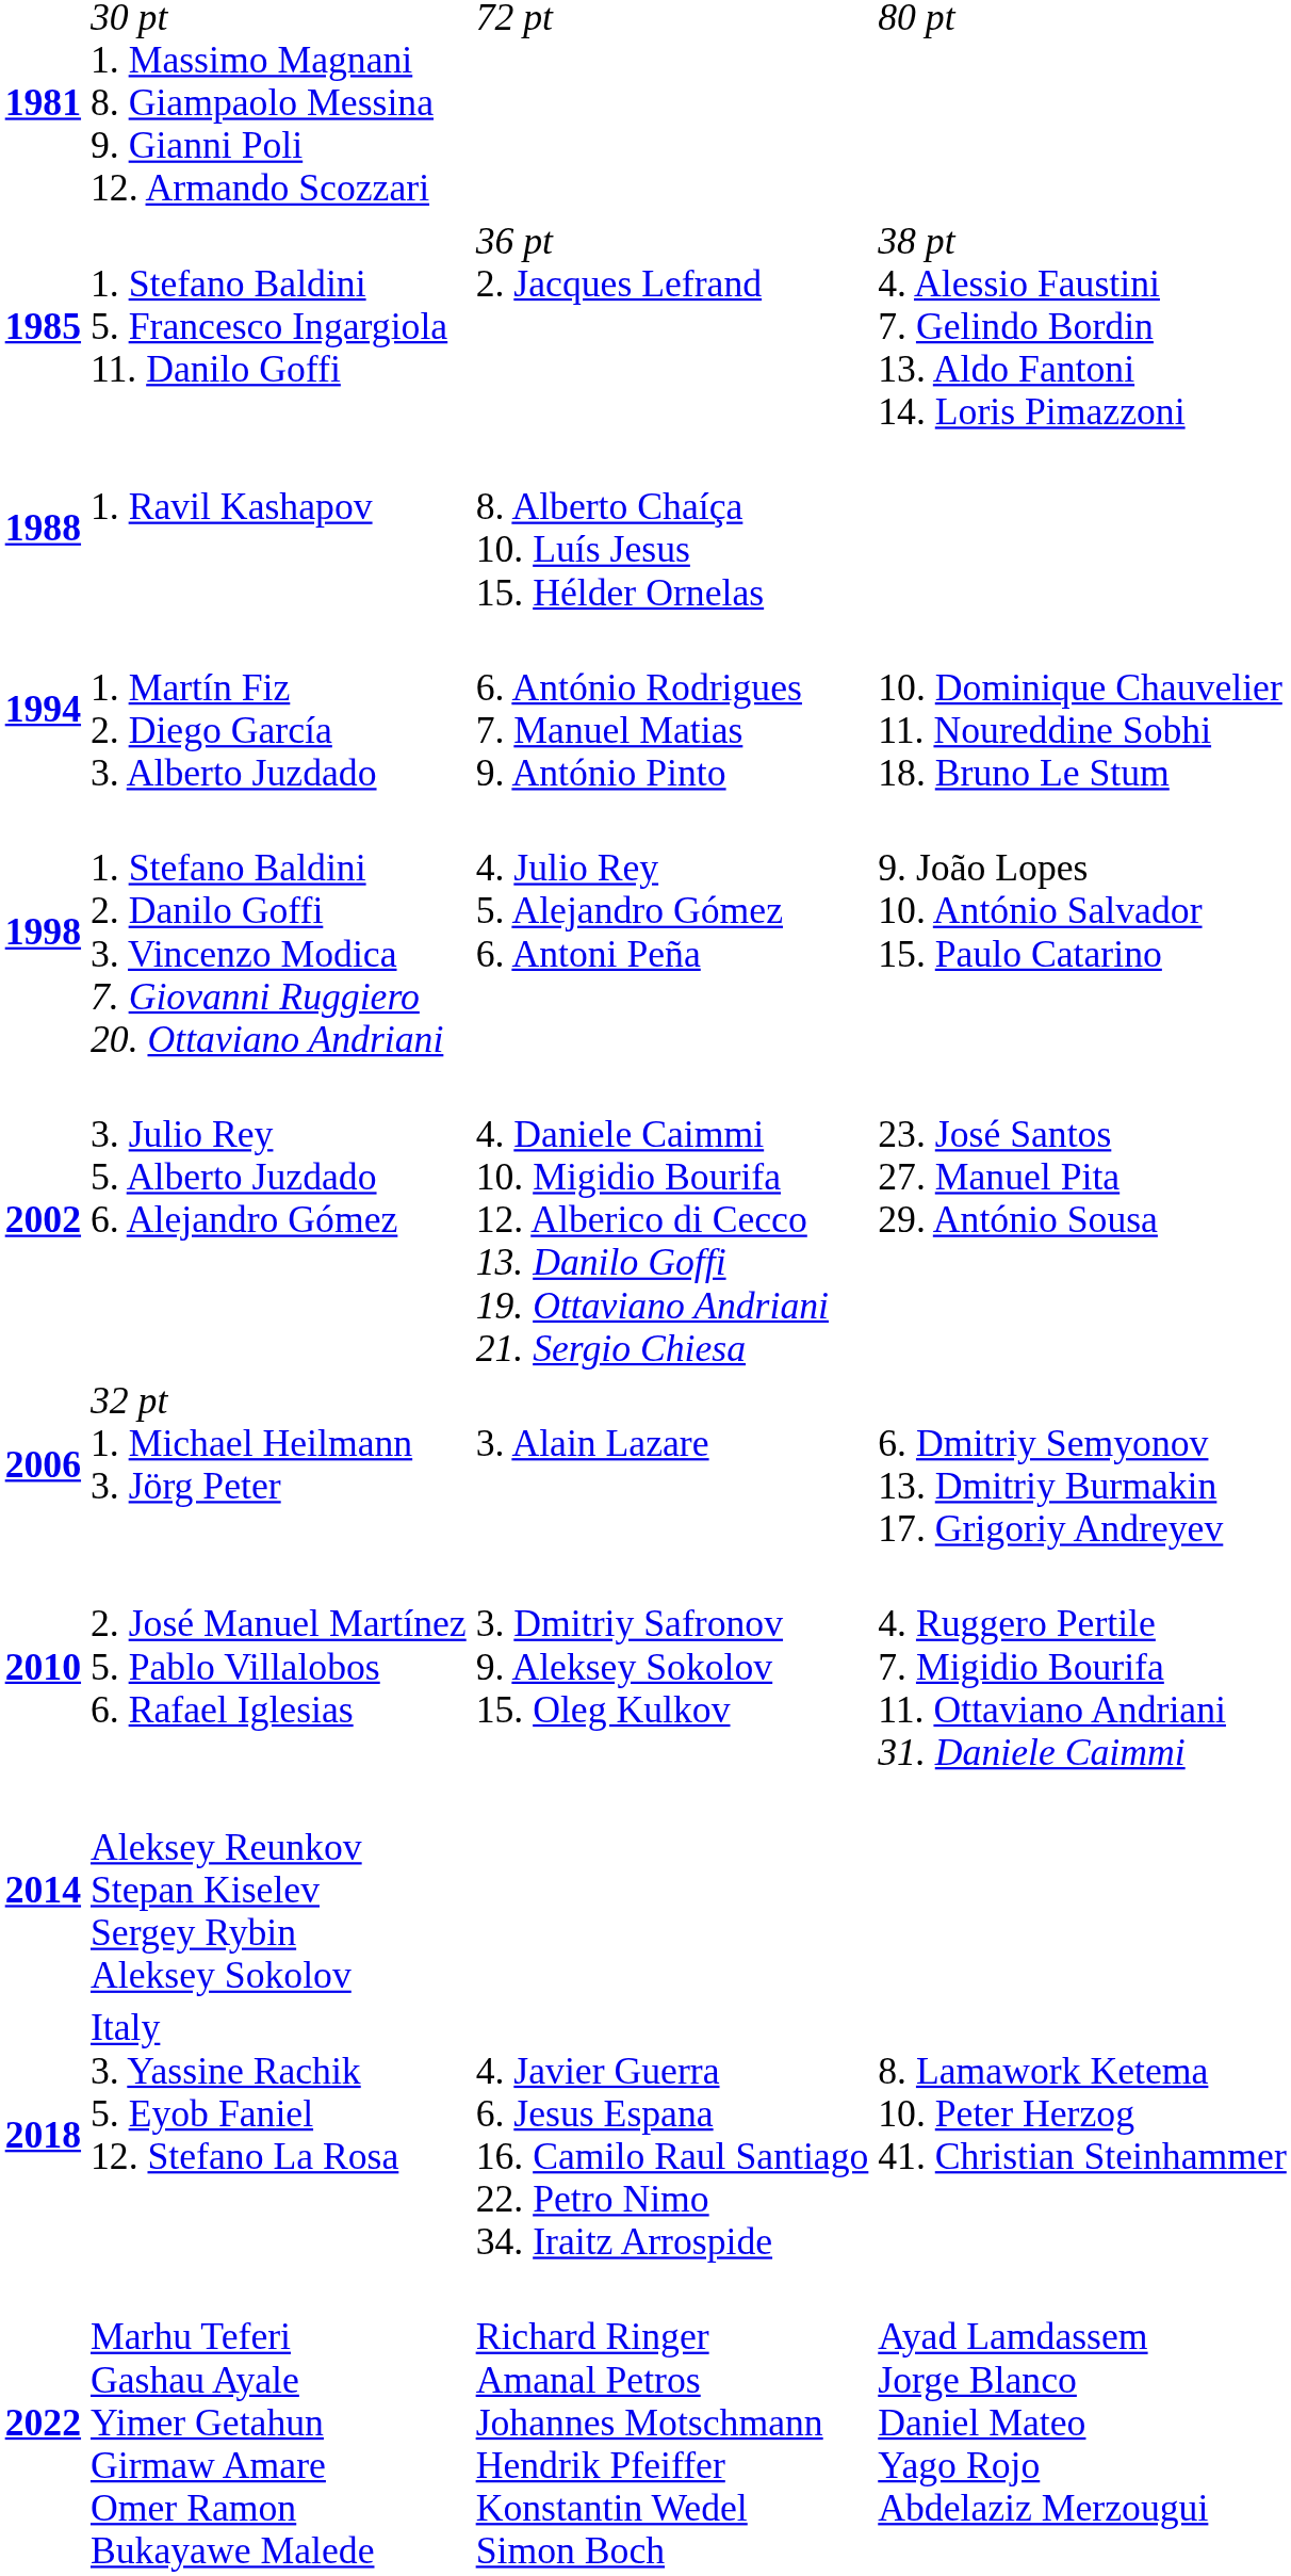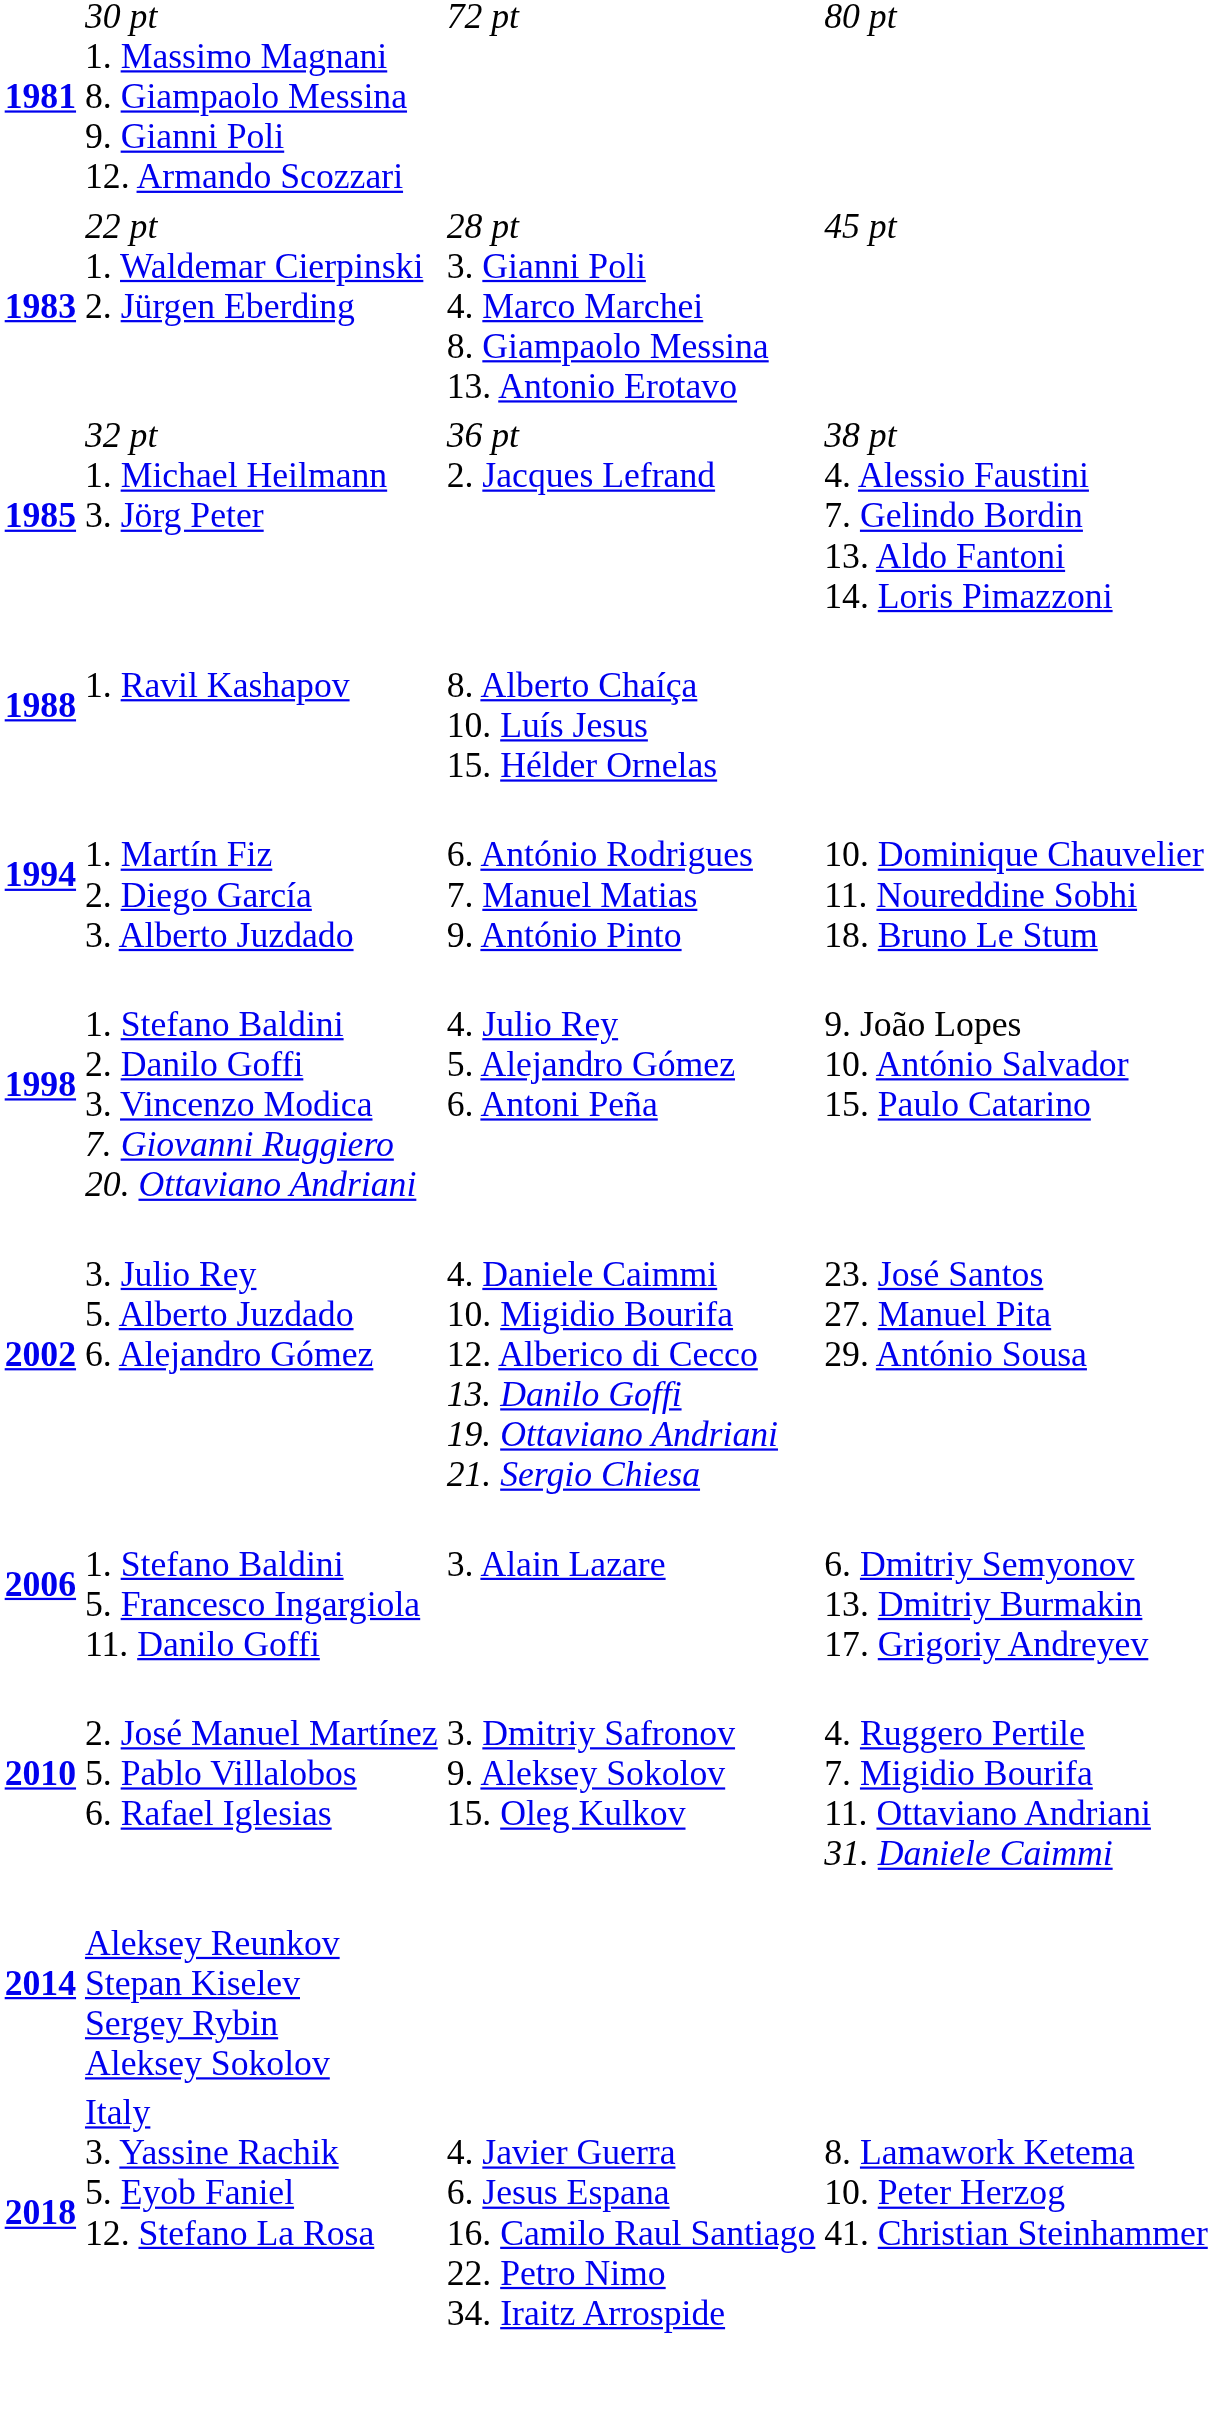 <table>
 <tr style="vertical-align:top;">
 <th style="vertical-align:middle;"><a href='#'>1981</a></th>
 <td><em> 30 pt</em><br>1. <a href='#'>Massimo Magnani</a><br>8. <a href='#'>Giampaolo Messina</a><br>9. <a href='#'>Gianni Poli</a><br>12. <a href='#'>Armando Scozzari</a></td>
 <td><em> 72 pt</em></td>
 <td><em> 80 pt</em></td>
 </tr>
 <tr style="vertical-align:top;">
+<th style="vertical-align:middle;"><a href='#'>1983</a></th>
+<td><em> 22 pt</em><br>1. <a href='#'>Waldemar Cierpinski</a><br>2. <a href='#'>Jürgen Eberding</a></td>
+<td><em> 28 pt</em><br>3. <a href='#'>Gianni Poli</a><br>4. <a href='#'>Marco Marchei</a><br>8. <a href='#'>Giampaolo Messina</a><br>13. <a href='#'>Antonio Erotavo</a></td>
+<td><em> 45 pt</em></td>
+</tr>
+<tr style="vertical-align:top;">
 <th style="vertical-align:middle;"><a href='#'>1985</a></th>
-<td><em></em><br>1. <a href='#'>Stefano Baldini</a><br>5. <a href='#'>Francesco Ingargiola</a><br>11. <a href='#'>Danilo Goffi</a></td>
+<td><em> 32 pt</em><br>1. <a href='#'>Michael Heilmann</a><br>3. <a href='#'>Jörg Peter</a></td>
 <td><em> 36 pt</em><br>2. <a href='#'>Jacques Lefrand</a></td>
 <td><em> 38 pt</em><br>4. <a href='#'>Alessio Faustini</a><br>7. <a href='#'>Gelindo Bordin</a><br>13. <a href='#'>Aldo Fantoni</a><br>14. <a href='#'>Loris Pimazzoni</a></td>
 </tr>
 <tr style="vertical-align:top;">
 <th style="vertical-align:middle;"><a href='#'>1988</a></th>
 <td><em></em><br>1. <a href='#'>Ravil Kashapov</a></td>
 <td><em></em><br>8. <a href='#'>Alberto Chaíça</a><br>10. <a href='#'>Luís Jesus</a><br>15. <a href='#'>Hélder Ornelas</a></td>
 <td><em></em></td>
 </tr>
 <tr style="vertical-align:top;">
 <th style="vertical-align:middle;"><a href='#'>1994</a></th>
 <td><em></em><br>1. <a href='#'>Martín Fiz</a><br>2. <a href='#'>Diego García</a><br>3. <a href='#'>Alberto Juzdado</a></td>
 <td><em></em><br>6. <a href='#'>António Rodrigues</a><br>7. <a href='#'>Manuel Matias</a><br>9. <a href='#'>António Pinto</a></td>
 <td><em></em><br>10. <a href='#'>Dominique Chauvelier</a><br>11. <a href='#'>Noureddine Sobhi</a><br>18. <a href='#'>Bruno Le Stum</a></td>
 </tr>
 <tr style="vertical-align:top;">
 <th style="vertical-align:middle;"><a href='#'>1998</a></th>
 <td><em></em><br>1. <a href='#'>Stefano Baldini</a><br>2. <a href='#'>Danilo Goffi</a><br>3. <a href='#'>Vincenzo Modica</a><br><em>7. <a href='#'>Giovanni Ruggiero</a></em><br><em>20. <a href='#'>Ottaviano Andriani</a></em></td>
 <td><em></em><br>4. <a href='#'>Julio Rey</a><br>5. <a href='#'>Alejandro Gómez</a><br>6. <a href='#'>Antoni Peña</a></td>
 <td><em></em><br>9. João Lopes<br>10. <a href='#'>António Salvador</a><br>15. <a href='#'>Paulo Catarino</a></td>
 </tr>
 <tr style="vertical-align:top;">
 <th style="vertical-align:middle;"><a href='#'>2002</a></th>
 <td><em></em><br>3. <a href='#'>Julio Rey</a><br>5. <a href='#'>Alberto Juzdado</a><br>6. <a href='#'>Alejandro Gómez</a></td>
 <td><em></em><br>4. <a href='#'>Daniele Caimmi</a><br>10. <a href='#'>Migidio Bourifa</a><br>12. <a href='#'>Alberico di Cecco</a><br><em>13. <a href='#'>Danilo Goffi</a><br>19. <a href='#'>Ottaviano Andriani</a><br>21. <a href='#'>Sergio Chiesa</a></em></td>
 <td><em></em><br>23. <a href='#'>José Santos</a><br>27. <a href='#'>Manuel Pita</a><br>29. <a href='#'>António Sousa</a></td>
 </tr>
 <tr style="vertical-align:top;">
 <th style="vertical-align:middle;"><a href='#'>2006</a></th>
-<td><em> 32 pt</em><br>1. <a href='#'>Michael Heilmann</a><br>3. <a href='#'>Jörg Peter</a></td>
+<td><em></em><br>1. <a href='#'>Stefano Baldini</a><br>5. <a href='#'>Francesco Ingargiola</a><br>11. <a href='#'>Danilo Goffi</a></td>
 <td><em></em><br>3. <a href='#'>Alain Lazare</a></td>
 <td><em></em><br>6. <a href='#'>Dmitriy Semyonov</a><br>13. <a href='#'>Dmitriy Burmakin</a><br>17. <a href='#'>Grigoriy Andreyev</a></td>
 </tr>
 <tr style="vertical-align:top;">
 <th style="vertical-align:middle;"><a href='#'>2010</a></th>
 <td><em></em><br>2. <a href='#'>José Manuel Martínez</a><br>5. <a href='#'>Pablo Villalobos</a><br>6. <a href='#'>Rafael Iglesias</a></td>
 <td><em></em><br>3. <a href='#'>Dmitriy Safronov</a><br>9. <a href='#'>Aleksey Sokolov</a><br>15. <a href='#'>Oleg Kulkov</a></td>
 <td><em></em><br>4. <a href='#'>Ruggero Pertile</a><br>7. <a href='#'>Migidio Bourifa</a><br>11. <a href='#'>Ottaviano Andriani</a><br><em>31. <a href='#'>Daniele Caimmi</a></em></td>
 </tr>
 <tr style="vertical-align:top;">
 <th style="vertical-align:middle;"><a href='#'>2014</a></th>
 <td><em></em><br> <a href='#'>Aleksey Reunkov</a><br><a href='#'>Stepan Kiselev</a> <br><a href='#'>Sergey Rybin</a><br><a href='#'>Aleksey Sokolov</a></td>
 <td><em></em></td>
 <td><em></em></td>
 </tr>
 <tr style="vertical-align:top;">
 <th style="vertical-align:middle;"><a href='#'>2018</a></th>
 <td> <a href='#'>Italy</a> <br> 3. <a href='#'>Yassine Rachik</a><br>5. <a href='#'>Eyob Faniel</a><br>12. <a href='#'>Stefano La Rosa</a></td>
 <td> <br> 4. <a href='#'>Javier Guerra</a><br>6. <a href='#'>Jesus Espana</a><br>16. <a href='#'>Camilo Raul Santiago</a><br>22. <a href='#'>Petro Nimo</a><br>34. <a href='#'>Iraitz Arrospide</a></td>
 <td> <br> 8. <a href='#'>Lamawork Ketema</a><br>10. <a href='#'>Peter Herzog</a><br>41. <a href='#'>Christian Steinhammer</a></td>
 </tr>
-<tr style="vertical-align:top;">
-<th style="vertical-align:middle;"><a href='#'>2022</a></th>
-<td><br><a href='#'>Marhu Teferi</a><br><a href='#'>Gashau Ayale</a><br><a href='#'>Yimer Getahun</a><br><a href='#'>Girmaw Amare</a><br><a href='#'>Omer Ramon</a><br><a href='#'>Bukayawe Malede</a></td>
-<td><br><a href='#'>Richard Ringer</a><br><a href='#'>Amanal Petros</a><br><a href='#'>Johannes Motschmann</a><br><a href='#'>Hendrik Pfeiffer</a><br><a href='#'>Konstantin Wedel</a><br><a href='#'>Simon Boch</a></td>
-<td><br><a href='#'>Ayad Lamdassem</a><br><a href='#'>Jorge Blanco</a><br><a href='#'>Daniel Mateo</a><br><a href='#'>Yago Rojo</a><br><a href='#'>Abdelaziz Merzougui</a></td>
-</tr>
 </table>
